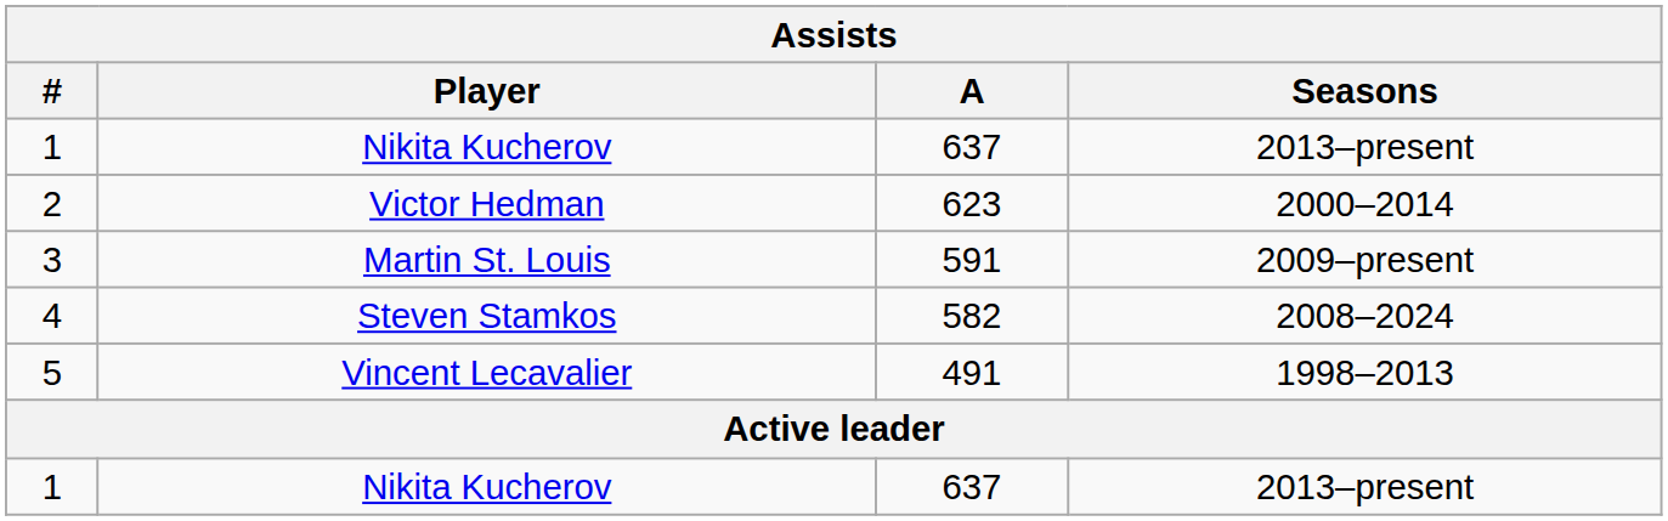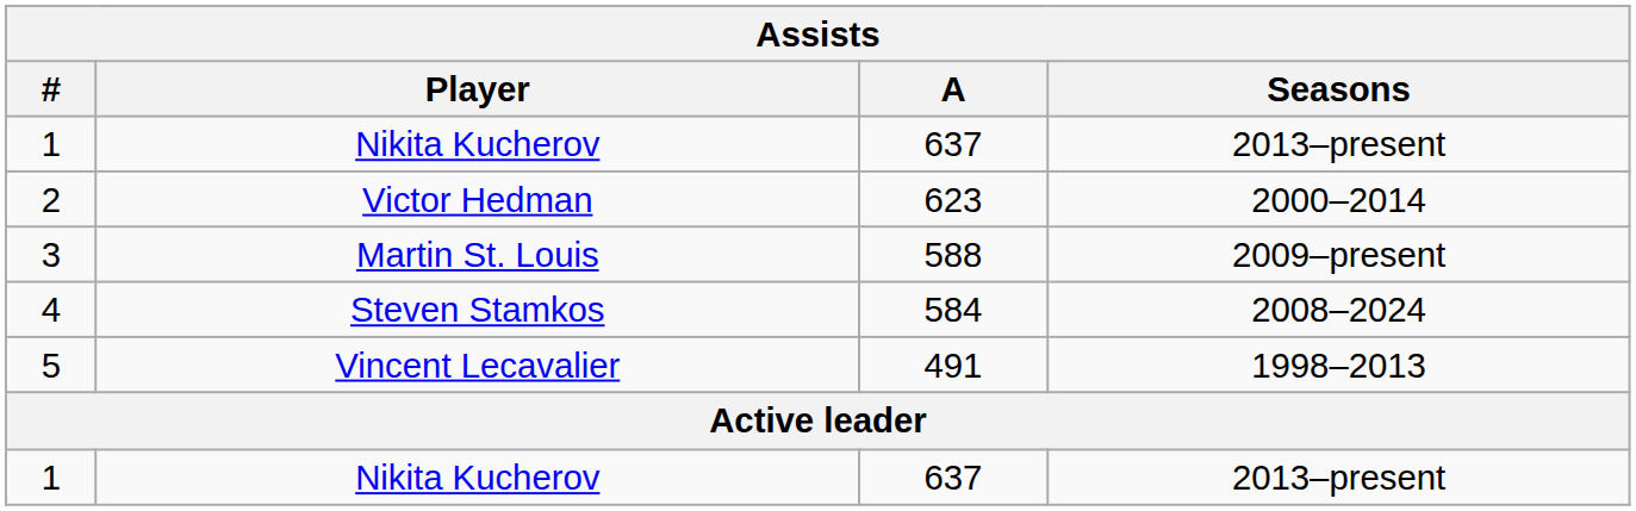 <table class="wikitable" style="text-align: center; font-size: 95%" width="80%">
 <tr>
 <th colspan="4">Assists</th>
 </tr>
 <tr>
 <th>#</th>
 <th>Player</th>
 <th>A</th>
 <th>Seasons</th>
 </tr>
 <tr>
 <td>1</td>
 <td><a href='#'>Nikita Kucherov</a></td>
 <td>637</td>
 <td>2013–present</td>
 </tr>
 <tr>
 <td>2</td>
 <td><a href='#'>Victor Hedman</a></td>
 <td>623</td>
 <td>2000–2014</td>
 </tr>
 <tr>
 <td>3</td>
 <td><a href='#'>Martin St. Louis</a></td>
-<td>591</td>
+<td>588</td>
 <td>2009–present</td>
 </tr>
 <tr>
 <td>4</td>
 <td><a href='#'>Steven Stamkos</a></td>
-<td>582</td>
+<td>584</td>
 <td>2008–2024</td>
 </tr>
 <tr>
 <td>5</td>
 <td><a href='#'>Vincent Lecavalier</a></td>
 <td>491</td>
 <td>1998–2013</td>
 </tr>
 <tr>
 <th colspan="4">Active leader</th>
 </tr>
 <tr>
 <td>1</td>
 <td><a href='#'>Nikita Kucherov</a></td>
 <td>637</td>
 <td>2013–present</td>
 </tr>
 </table>
